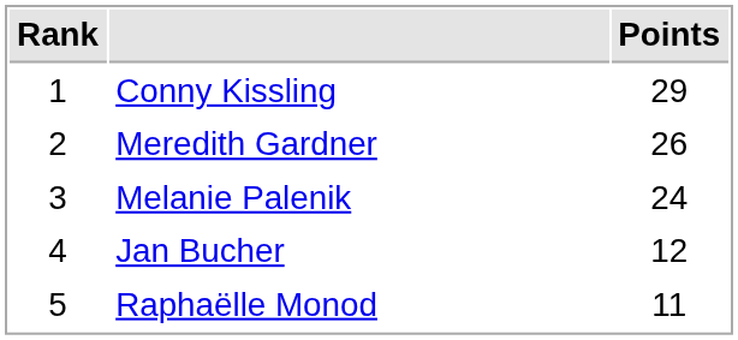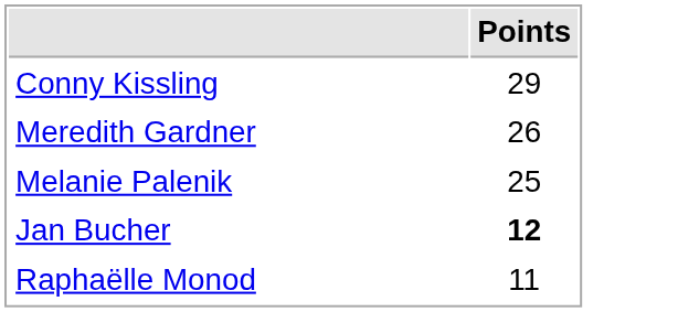 <table cellspacing="1" cellpadding="3" style="border:1px solid #AAAAAA;font-size:86%">
 <tr bgcolor="#E4E4E4">
-<th style="border-bottom:1px solid #AAAAAA" width=10>Rank</th>
 <th style="border-bottom:1px solid #AAAAAA" width=200></th>
 <th style="border-bottom:1px solid #AAAAAA" width=20>Points</th>
 </tr>
 <tr>
-<td align="center">1</td>
 <td> <a href='#'>Conny Kissling</a></td>
 <td align=center>29</td>
 </tr>
 <tr>
-<td align="center">2</td>
 <td> <a href='#'>Meredith Gardner</a></td>
 <td align=center>26</td>
 </tr>
 <tr>
-<td align="center">3</td>
 <td> <a href='#'>Melanie Palenik</a></td>
-<td align=center>24</td>
+<td align=center>25</td>
 </tr>
 <tr>
-<td align="center">4</td>
 <td> <a href='#'>Jan Bucher</a></td>
-<td align=center>12</td>
+<td align=center><strong>12</strong></td>
 </tr>
 <tr>
-<td align="center">5</td>
 <td> <a href='#'>Raphaëlle Monod</a></td>
 <td align=center>11</td>
 </tr>
 </table>
